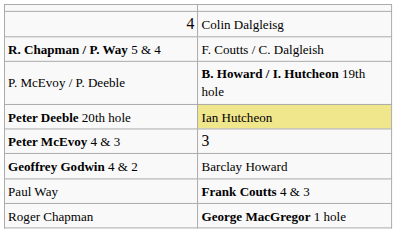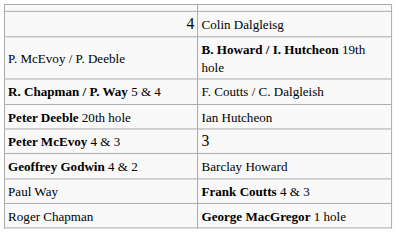 <table class="wikitable">
 <tr>
 <td align="center" width="190"></td>
 <td align="center" width="190"></td>
 </tr>
 <tr>
 <td align="right">4</td>
 <td><small>Colin Dalgleisg</small></td>
 </tr>
 <tr>
+<td><small>P. McEvoy / P. Deeble</small></td>
+<td><small><strong>B. Howard / I. Hutcheon</strong> 19th hole</small></td>
+</tr>
+<tr>
 <td><small><strong>R. Chapman / P. Way</strong> 5 & 4</small></td>
 <td><small>F. Coutts / C. Dalgleish</small></td>
 </tr>
 <tr>
-<td><small>P. McEvoy / P. Deeble</small></td>
-<td><small><strong>B. Howard / I. Hutcheon</strong> 19th hole</small></td>
-</tr>
-<tr>
 <td><small><strong>Peter Deeble</strong> 20th hole</small></td>
-<td style="background: khaki;"><small>Ian Hutcheon</small></td>
+<td><small>Ian Hutcheon</small></td>
 </tr>
 <tr>
 <td><small><strong>Peter McEvoy</strong> 4 & 3</small></td>
 <td>3</td>
 </tr>
 <tr>
 <td><small><strong>Geoffrey Godwin</strong> 4 & 2</small></td>
 <td><small>Barclay Howard</small></td>
 </tr>
 <tr>
 <td><small>Paul Way</small></td>
 <td><small><strong>Frank Coutts</strong> 4 & 3</small></td>
 </tr>
 <tr>
 <td><small>Roger Chapman</small></td>
 <td><small><strong>George MacGregor</strong> 1 hole</small></td>
 </tr>
 </table>
